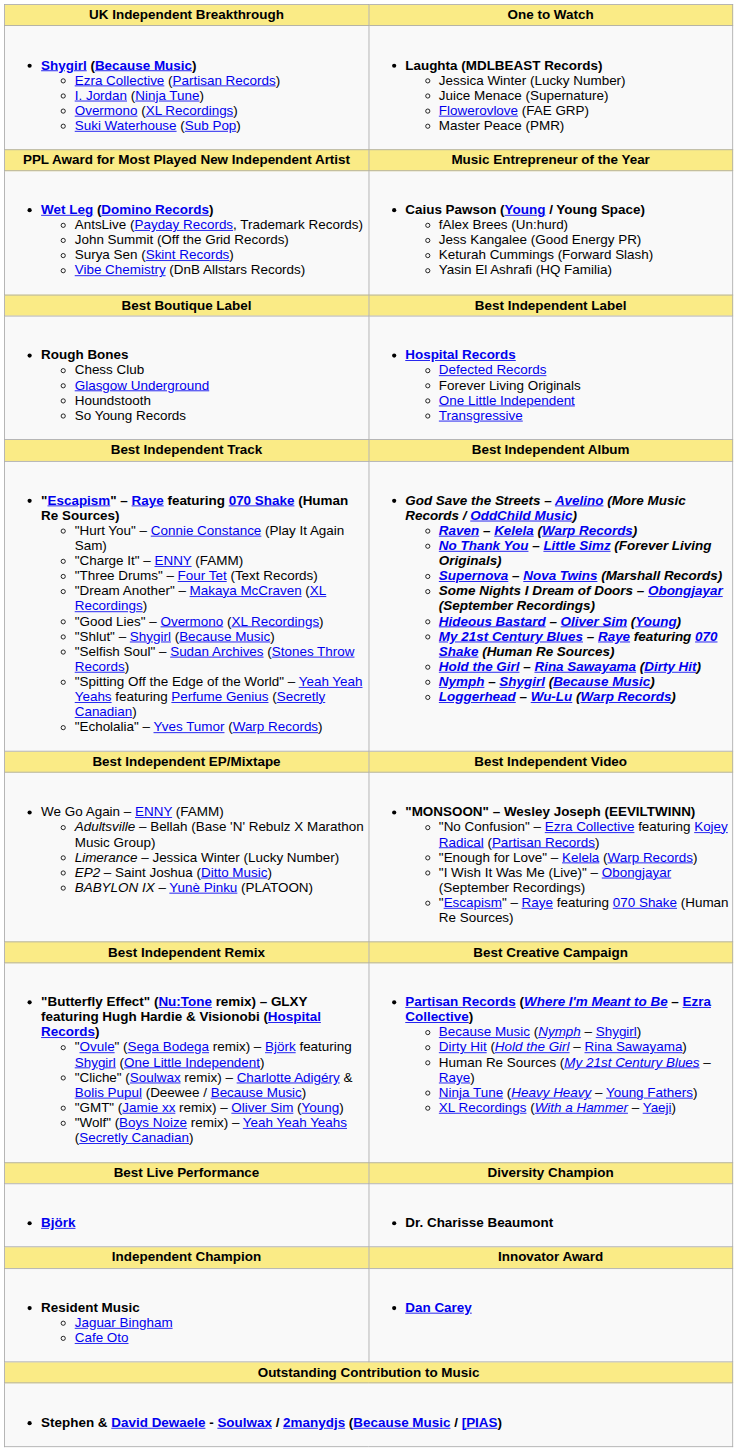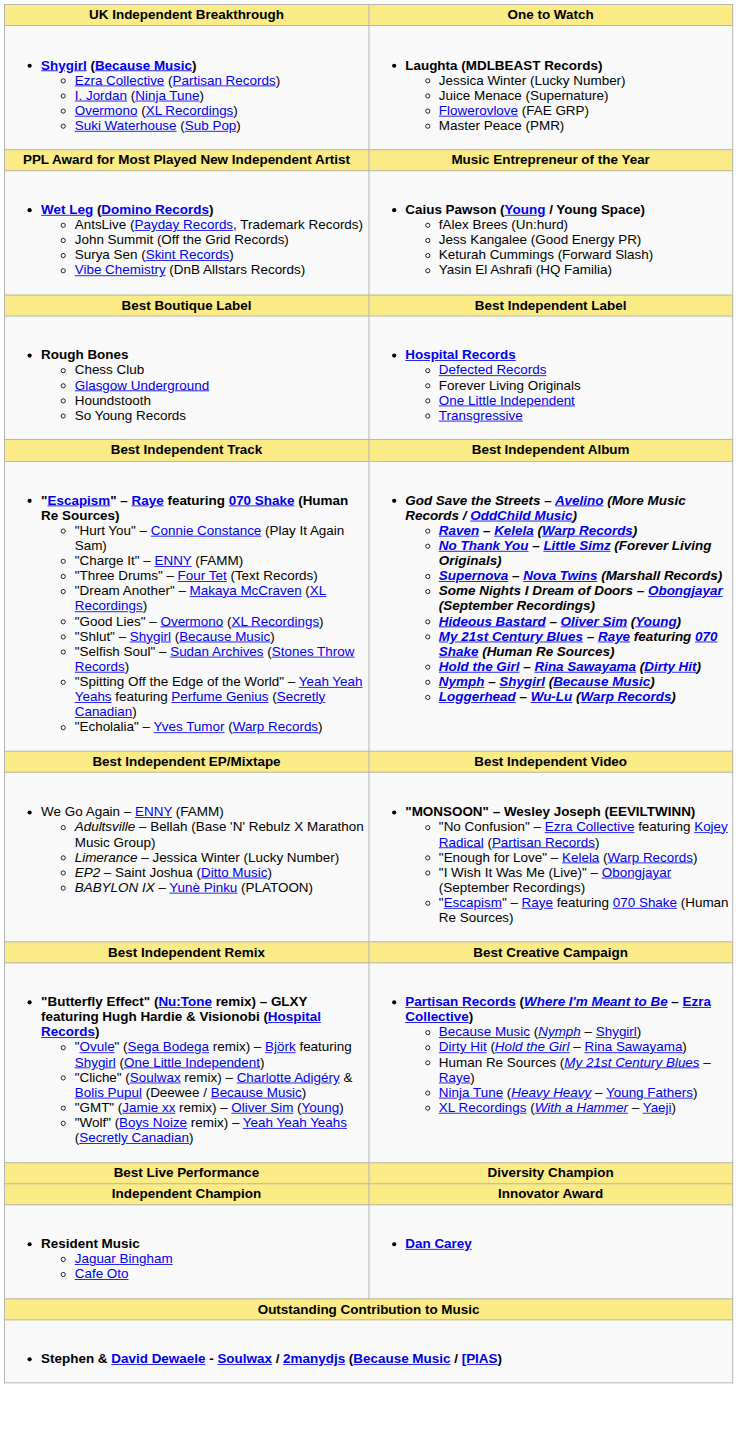 <table role="presentation" class=wikitable>
 <tr>
 <th style="vertical-align:top; width:50%; background:#FAEB86;">UK Independent Breakthrough</th>
 <th style="vertical-align:top; width:50%; background:#FAEB86;">One to Watch</th>
 </tr>
 <tr>
 <td valign="top"><br><ul><li><strong><a href='#'>Shygirl</a> (<a href='#'>Because Music</a>)</strong><ul><li><a href='#'>Ezra Collective</a> (<a href='#'>Partisan Records</a>)</li><li><a href='#'>I. Jordan</a> (<a href='#'>Ninja Tune</a>)</li><li><a href='#'>Overmono</a> (<a href='#'>XL Recordings</a>)</li><li><a href='#'>Suki Waterhouse</a> (<a href='#'>Sub Pop</a>)</li></ul></li></ul></td>
 <td valign="top"><br><ul><li><strong>Laughta (MDLBEAST Records)</strong><ul><li>Jessica Winter (Lucky Number)</li><li>Juice Menace (Supernature)</li><li><a href='#'>Flowerovlove</a> (FAE GRP)</li><li>Master Peace (PMR)</li></ul></li></ul></td>
 </tr>
 <tr>
 <th style="vertical-align:top; width:50%; background:#FAEB86;">PPL Award for Most Played New Independent Artist</th>
 <th style="vertical-align:top; width:50%; background:#FAEB86;">Music Entrepreneur of the Year</th>
 </tr>
 <tr>
 <td valign="top"><br><ul><li><strong><a href='#'>Wet Leg</a> (<a href='#'>Domino Records</a>)</strong><ul><li>AntsLive (<a href='#'>Payday Records</a>, Trademark Records)</li><li>John Summit (Off the Grid Records)</li><li>Surya Sen (<a href='#'>Skint Records</a>)</li><li><a href='#'>Vibe Chemistry</a> (DnB Allstars Records)</li></ul></li></ul></td>
 <td valign="top"><br><ul><li><strong>Caius Pawson (<a href='#'>Young</a> / Young Space)</strong><ul><li>fAlex Brees (Un:hurd)</li><li>Jess Kangalee (Good Energy PR)</li><li>Keturah Cummings (Forward Slash)</li><li>Yasin El Ashrafi (HQ Familia)</li></ul></li></ul></td>
 </tr>
 <tr>
 <th style="vertical-align:top; width:50%; background:#FAEB86;">Best Boutique Label</th>
 <th style="vertical-align:top; width:50%; background:#FAEB86;">Best Independent Label</th>
 </tr>
 <tr>
 <td valign="top"><br><ul><li><strong>Rough Bones</strong><ul><li>Chess Club</li><li><a href='#'>Glasgow Underground</a></li><li>Houndstooth</li><li>So Young Records</li></ul></li></ul></td>
 <td valign="top"><br><ul><li><strong><a href='#'>Hospital Records</a></strong><ul><li><a href='#'>Defected Records</a></li><li>Forever Living Originals</li><li><a href='#'>One Little Independent</a></li><li><a href='#'>Transgressive</a></li></ul></li></ul></td>
 </tr>
 <tr>
 <th style="vertical-align:top; width:50%; background:#FAEB86;">Best Independent Track</th>
 <th style="vertical-align:top; width:50%; background:#FAEB86;">Best Independent Album</th>
 </tr>
 <tr>
 <td valign="top"><br><ul><li><strong>"<a href='#'>Escapism</a>" – <a href='#'>Raye</a> featuring <a href='#'>070 Shake</a> (Human Re Sources)</strong><ul><li>"Hurt You" – <a href='#'>Connie Constance</a> (Play It Again Sam)</li><li>"Charge It" – <a href='#'>ENNY</a> (FAMM)</li><li>"Three Drums" – <a href='#'>Four Tet</a> (Text Records)</li><li>"Dream Another" – <a href='#'>Makaya McCraven</a> (<a href='#'>XL Recordings</a>)</li><li>"Good Lies" – <a href='#'>Overmono</a> (<a href='#'>XL Recordings</a>)</li><li>"Shlut" – <a href='#'>Shygirl</a> (<a href='#'>Because Music</a>)</li><li>"Selfish Soul" – <a href='#'>Sudan Archives</a> (<a href='#'>Stones Throw Records</a>)</li><li>"Spitting Off the Edge of the World" – <a href='#'>Yeah Yeah Yeahs</a> featuring <a href='#'>Perfume Genius</a> (<a href='#'>Secretly Canadian</a>)</li><li>"Echolalia" – <a href='#'>Yves Tumor</a> (<a href='#'>Warp Records</a>)</li></ul></li></ul></td>
 <td valign="top"><br><ul><li><strong><em>God Save the Streets<em> – <a href='#'>Avelino</a> (More Music Records / <a href='#'>OddChild Music</a>)<strong><ul><li></em><a href='#'>Raven</a><em> – <a href='#'>Kelela</a> (<a href='#'>Warp Records</a>)</li><li></em><a href='#'>No Thank You</a><em> – <a href='#'>Little Simz</a> (Forever Living Originals)</li><li></em><a href='#'>Supernova</a><em> – <a href='#'>Nova Twins</a> (Marshall Records)</li><li></em>Some Nights I Dream of Doors<em> – <a href='#'>Obongjayar</a> (September Recordings)</li><li></em><a href='#'>Hideous Bastard</a><em> – <a href='#'>Oliver Sim</a> (<a href='#'>Young</a>)</li><li></em><a href='#'>My 21st Century Blues</a><em> – <a href='#'>Raye</a> featuring <a href='#'>070 Shake</a> (Human Re Sources)</li><li></em><a href='#'>Hold the Girl</a><em> – <a href='#'>Rina Sawayama</a> (<a href='#'>Dirty Hit</a>)</li><li></em><a href='#'>Nymph</a><em> – <a href='#'>Shygirl</a> (<a href='#'>Because Music</a>)</li><li></em><a href='#'>Loggerhead</a><em> – <a href='#'>Wu-Lu</a> (<a href='#'>Warp Records</a>)</li></ul></li></ul></td>
 </tr>
 <tr>
 <th style="vertical-align:top; width:50%; background:#FAEB86;">Best Independent EP/Mixtape</th>
 <th style="vertical-align:top; width:50%; background:#FAEB86;">Best Independent Video</th>
 </tr>
 <tr>
 <td valign="top"><br><ul><li></em></strong>We Go Again</em> – <a href='#'>ENNY</a> (FAMM)</strong><ul><li><em>Adultsville</em> – Bellah (Base 'N' Rebulz X Marathon Music Group)</li><li><em>Limerance</em> – Jessica Winter (Lucky Number)</li><li><em>EP2</em> – Saint Joshua (<a href='#'>Ditto Music</a>)</li><li><em>BABYLON IX</em> – <a href='#'>Yunè Pinku</a> (PLATOON)</li></ul></li></ul></td>
 <td valign="top"><br><ul><li><strong>"MONSOON" – Wesley Joseph (EEVILTWINN)</strong><ul><li>"No Confusion" – <a href='#'>Ezra Collective</a> featuring <a href='#'>Kojey Radical</a> (<a href='#'>Partisan Records</a>)</li><li>"Enough for Love" – <a href='#'>Kelela</a> (<a href='#'>Warp Records</a>)</li><li>"I Wish It Was Me (Live)" – <a href='#'>Obongjayar</a> (September Recordings)</li><li>"<a href='#'>Escapism</a>" – <a href='#'>Raye</a> featuring <a href='#'>070 Shake</a> (Human Re Sources)</li></ul></li></ul></td>
 </tr>
 <tr>
 <th style="vertical-align:top; width:50%; background:#FAEB86;">Best Independent Remix</th>
 <th style="vertical-align:top; width:50%; background:#FAEB86;">Best Creative Campaign</th>
 </tr>
 <tr>
 <td valign="top"><br><ul><li><strong>"Butterfly Effect" (<a href='#'>Nu:Tone</a> remix) – GLXY featuring Hugh Hardie & Visionobi (<a href='#'>Hospital Records</a>)</strong><ul><li>"<a href='#'>Ovule</a>" (<a href='#'>Sega Bodega</a> remix) – <a href='#'>Björk</a> featuring <a href='#'>Shygirl</a> (<a href='#'>One Little Independent</a>)</li><li>"Cliche" (<a href='#'>Soulwax</a> remix) – <a href='#'>Charlotte Adigéry</a> & <a href='#'>Bolis Pupul</a> (Deewee / <a href='#'>Because Music</a>)</li><li>"GMT" (<a href='#'>Jamie xx</a> remix) – <a href='#'>Oliver Sim</a> (<a href='#'>Young</a>)</li><li>"Wolf" (<a href='#'>Boys Noize</a> remix) – <a href='#'>Yeah Yeah Yeahs</a> (<a href='#'>Secretly Canadian</a>)</li></ul></li></ul></td>
 <td valign="top"><br><ul><li><strong><a href='#'>Partisan Records</a> (<em><a href='#'>Where I'm Meant to Be</a></em> – <a href='#'>Ezra Collective</a>)</strong><ul><li><a href='#'>Because Music</a> (<em><a href='#'>Nymph</a></em> – <a href='#'>Shygirl</a>)</li><li><a href='#'>Dirty Hit</a> (<em><a href='#'>Hold the Girl</a></em> – <a href='#'>Rina Sawayama</a>)</li><li>Human Re Sources (<em><a href='#'>My 21st Century Blues</a></em> – <a href='#'>Raye</a>)</li><li><a href='#'>Ninja Tune</a> (<em><a href='#'>Heavy Heavy</a></em> – <a href='#'>Young Fathers</a>)</li><li><a href='#'>XL Recordings</a> (<em><a href='#'>With a Hammer</a></em> – <a href='#'>Yaeji</a>)</li></ul></li></ul></td>
 </tr>
 <tr>
 <th style="vertical-align:top; width:50%; background:#FAEB86;">Best Live Performance</th>
 <th style="vertical-align:top; width:50%; background:#FAEB86;">Diversity Champion</th>
 </tr>
 <tr>
-<td valign="top"><br><ul><li><strong><a href='#'>Björk</a></strong></li></ul></td>
-<td valign="top"><br><ul><li><strong>Dr. Charisse Beaumont</strong></li></ul></td>
-</tr>
-<tr>
 <th style="vertical-align:top; width:50%; background:#FAEB86;">Independent Champion</th>
 <th style="vertical-align:top; width:50%; background:#FAEB86;">Innovator Award</th>
 </tr>
 <tr>
 <td valign="top"><br><ul><li><strong>Resident Music</strong><ul><li><a href='#'>Jaguar Bingham</a></li><li><a href='#'>Cafe Oto</a></li></ul></li></ul></td>
 <td valign="top"><br><ul><li><strong><a href='#'>Dan Carey</a></strong></li></ul></td>
 </tr>
 <tr>
 <th colspan="2" style="vertical-align:top; width:50%; background:#FAEB86;">Outstanding Contribution to Music</th>
 </tr>
 <tr>
 <td colspan="2" valign="top"><br><ul><li><strong>Stephen & <a href='#'>David Dewaele</a> - <a href='#'>Soulwax</a> / <a href='#'>2manydjs</a> (<a href='#'>Because Music</a> / <a href='#'>[PIAS</a>)</strong></li></ul></td>
 </tr>
 </table>
